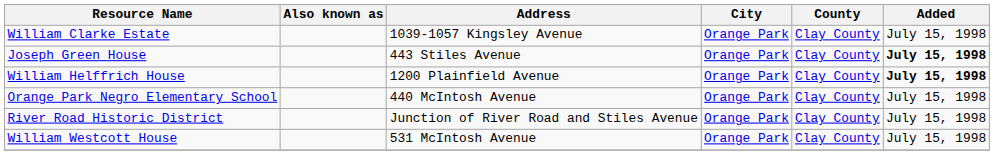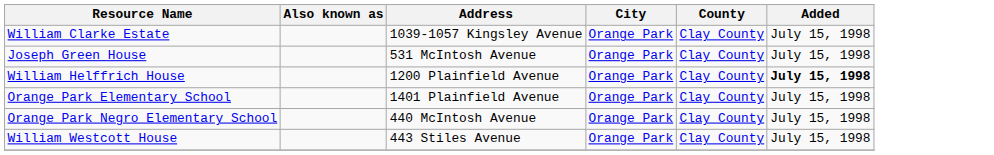 <table class="wikitable" style="font-size: 95%;">
 <tr>
 <th>Resource Name</th>
 <th>Also known as</th>
 <th>Address</th>
 <th>City</th>
 <th>County</th>
 <th>Added</th>
 </tr>
 <tr>
 <td><a href='#'>William Clarke Estate</a></td>
 <td></td>
 <td>1039-1057 Kingsley Avenue</td>
 <td><a href='#'>Orange Park</a></td>
 <td><a href='#'>Clay County</a></td>
 <td>July 15, 1998</td>
 </tr>
 <tr>
 <td><a href='#'>Joseph Green House</a></td>
 <td></td>
-<td>443 Stiles Avenue</td>
+<td>531 McIntosh Avenue</td>
 <td><a href='#'>Orange Park</a></td>
 <td><a href='#'>Clay County</a></td>
-<td><strong>July 15, 1998</strong></td>
+<td>July 15, 1998</td>
 </tr>
 <tr>
 <td><a href='#'>William Helffrich House</a></td>
 <td></td>
 <td>1200 Plainfield Avenue</td>
 <td><a href='#'>Orange Park</a></td>
 <td><a href='#'>Clay County</a></td>
 <td><strong>July 15, 1998</strong></td>
 </tr>
 <tr>
+<td><a href='#'>Orange Park Elementary School</a></td>
+<td></td>
+<td>1401 Plainfield Avenue</td>
+<td><a href='#'>Orange Park</a></td>
+<td><a href='#'>Clay County</a></td>
+<td>July 15, 1998</td>
+</tr>
+<tr>
 <td><a href='#'>Orange Park Negro Elementary School</a></td>
 <td></td>
 <td>440 McIntosh Avenue</td>
 <td><a href='#'>Orange Park</a></td>
 <td><a href='#'>Clay County</a></td>
 <td>July 15, 1998</td>
 </tr>
 <tr>
-<td><a href='#'>River Road Historic District</a></td>
-<td></td>
-<td>Junction of River Road and Stiles Avenue</td>
-<td><a href='#'>Orange Park</a></td>
-<td><a href='#'>Clay County</a></td>
-<td>July 15, 1998</td>
-</tr>
-<tr>
 <td><a href='#'>William Westcott House</a></td>
 <td></td>
-<td>531 McIntosh Avenue</td>
+<td>443 Stiles Avenue</td>
 <td><a href='#'>Orange Park</a></td>
 <td><a href='#'>Clay County</a></td>
 <td>July 15, 1998</td>
 </tr>
 <tr>
 </tr>
 </table>
